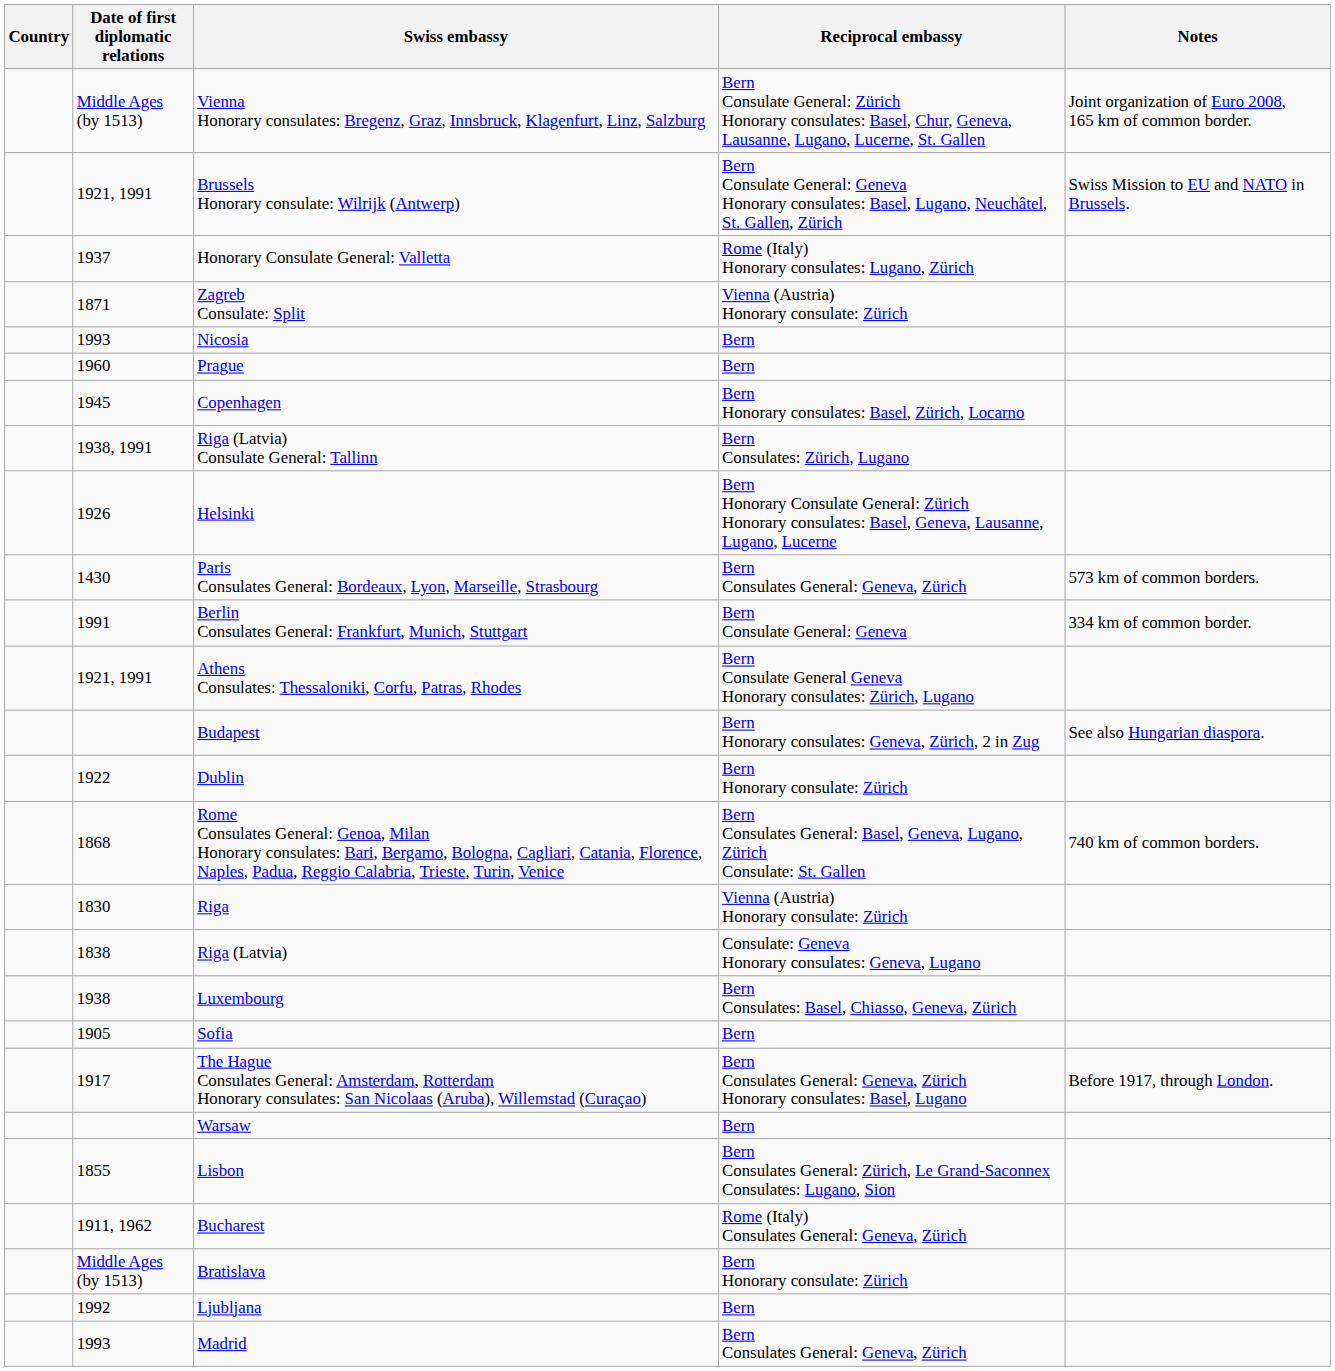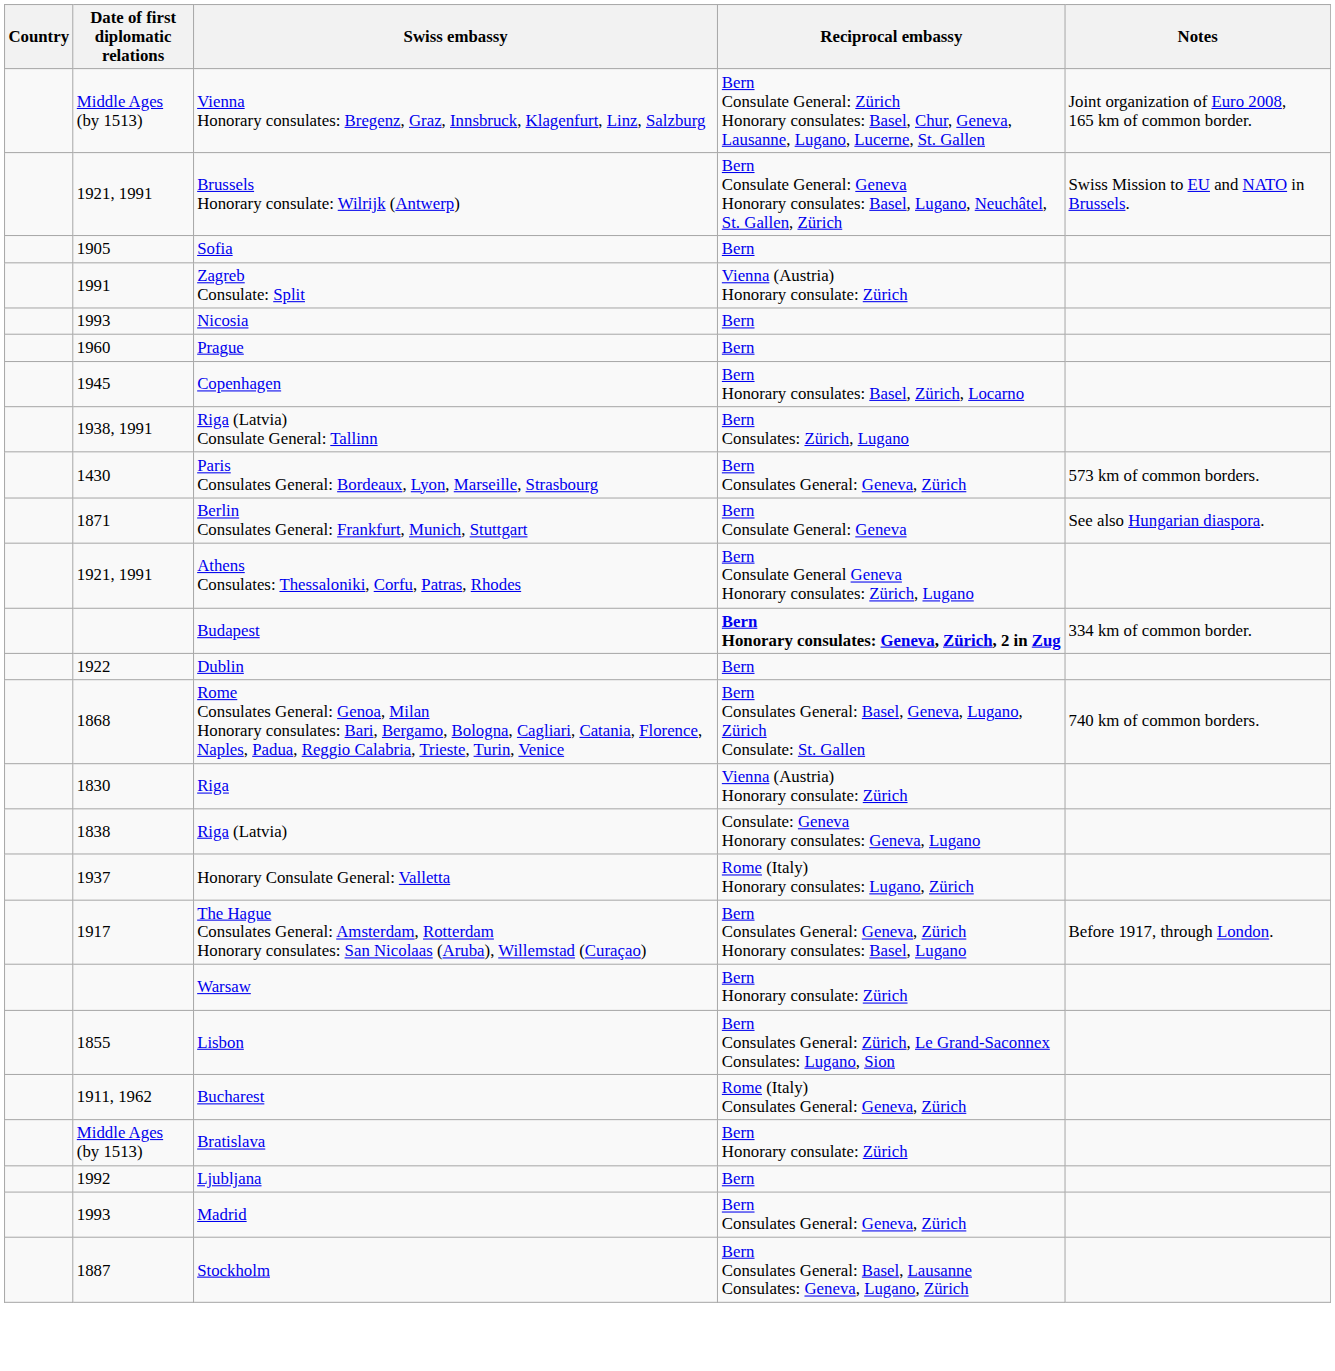 <table class="wikitable sortable" style="width:100%;">
 <tr>
 <th scope=col>Country</th>
 <th scope=col>Date of first<br>diplomatic relations</th>
 <th scope=col>Swiss embassy</th>
 <th scope=col>Reciprocal embassy</th>
 <th scope=col class=unsortable>Notes</th>
 </tr>
 <tr>
 <td> </td>
 <td> <a href='#'>Middle Ages</a><br>(by 1513)</td>
 <td> <a href='#'>Vienna</a><br>Honorary consulates: <a href='#'>Bregenz</a>, <a href='#'>Graz</a>, <a href='#'>Innsbruck</a>, <a href='#'>Klagenfurt</a>, <a href='#'>Linz</a>, <a href='#'>Salzburg</a></td>
 <td> <a href='#'>Bern</a><br>Consulate General: <a href='#'>Zürich</a><br>Honorary consulates: <a href='#'>Basel</a>, <a href='#'>Chur</a>, <a href='#'>Geneva</a>, <a href='#'>Lausanne</a>, <a href='#'>Lugano</a>, <a href='#'>Lucerne</a>, <a href='#'>St. Gallen</a></td>
 <td> Joint organization of <a href='#'>Euro 2008</a>, 165 km of common border.</td>
 </tr>
 <tr>
 <td> </td>
 <td>1921, 1991</td>
 <td> <a href='#'>Brussels</a><br>Honorary consulate: <a href='#'>Wilrijk</a> (<a href='#'>Antwerp</a>)</td>
 <td> <a href='#'>Bern</a><br>Consulate General: <a href='#'>Geneva</a><br>Honorary consulates: <a href='#'>Basel</a>, <a href='#'>Lugano</a>, <a href='#'>Neuchâtel</a>, <a href='#'>St. Gallen</a>, <a href='#'>Zürich</a></td>
 <td> Swiss Mission to <a href='#'>EU</a> and <a href='#'>NATO</a> in <a href='#'>Brussels</a>.</td>
 </tr>
 <tr>
 <td> </td>
-<td> 1937</td>
-<td> Honorary Consulate General: <a href='#'>Valletta</a></td>
-<td> <a href='#'>Rome</a> (Italy)<br>Honorary consulates: <a href='#'>Lugano</a>, <a href='#'>Zürich</a></td>
+<td> 1905</td>
+<td> <a href='#'>Sofia</a></td>
+<td> <a href='#'>Bern</a></td>
 <td></td>
 </tr>
 <tr>
 <td> </td>
-<td> 1871</td>
+<td> 1991</td>
 <td> <a href='#'>Zagreb</a><br>Consulate: <a href='#'>Split</a></td>
 <td> <a href='#'>Vienna</a> (Austria)<br>Honorary consulate: <a href='#'>Zürich</a></td>
 <td></td>
 </tr>
 <tr>
 <td> </td>
 <td> 1993</td>
 <td> <a href='#'>Nicosia</a></td>
 <td> <a href='#'>Bern</a></td>
 <td></td>
 </tr>
 <tr>
 <td>  </td>
 <td> 1960</td>
 <td> <a href='#'>Prague</a></td>
 <td>  <a href='#'>Bern</a></td>
 <td></td>
 </tr>
 <tr>
 <td>  </td>
 <td> 1945</td>
 <td>  <a href='#'>Copenhagen</a></td>
 <td> <a href='#'>Bern</a><br>Honorary consulates: <a href='#'>Basel</a>, <a href='#'>Zürich</a>, <a href='#'>Locarno</a></td>
 <td> </td>
 </tr>
 <tr>
 <td>  </td>
 <td> 1938, 1991</td>
 <td> <a href='#'>Riga</a> (Latvia)<br>Consulate General: <a href='#'>Tallinn</a></td>
 <td> <a href='#'>Bern</a><br>Consulates: <a href='#'>Zürich</a>, <a href='#'>Lugano</a></td>
 <td></td>
 </tr>
 <tr>
 <td> </td>
-<td> 1926</td>
-<td> <a href='#'>Helsinki</a></td>
-<td> <a href='#'>Bern</a><br>Honorary Consulate General: <a href='#'>Zürich</a><br>Honorary consulates: <a href='#'>Basel</a>, <a href='#'>Geneva</a>, <a href='#'>Lausanne</a>, <a href='#'>Lugano</a>, <a href='#'>Lucerne</a></td>
-<td></td>
-</tr>
-<tr>
-<td> </td>
 <td> 1430</td>
 <td> <a href='#'>Paris</a><br>Consulates General: <a href='#'>Bordeaux</a>, <a href='#'>Lyon</a>, <a href='#'>Marseille</a>, <a href='#'>Strasbourg</a></td>
 <td> <a href='#'>Bern</a><br>Consulates General: <a href='#'>Geneva</a>, <a href='#'>Zürich</a></td>
 <td>573 km of common borders.</td>
 </tr>
 <tr>
 <td> </td>
-<td> 1991</td>
+<td> 1871</td>
 <td> <a href='#'>Berlin</a><br>Consulates General: <a href='#'>Frankfurt</a>, <a href='#'>Munich</a>, <a href='#'>Stuttgart</a></td>
 <td> <a href='#'>Bern</a><br>Consulate General: <a href='#'>Geneva</a></td>
-<td>334 km of common border.</td>
+<td>See also <a href='#'>Hungarian diaspora</a>.</td>
 </tr>
 <tr>
 <td> </td>
 <td> 1921, 1991</td>
 <td> <a href='#'>Athens</a><br>Consulates: <a href='#'>Thessaloniki</a>, <a href='#'>Corfu</a>, <a href='#'>Patras</a>, <a href='#'>Rhodes</a></td>
 <td> <a href='#'>Bern</a><br>Consulate General <a href='#'>Geneva</a><br>Honorary consulates: <a href='#'>Zürich</a>, <a href='#'>Lugano</a></td>
 <td></td>
 </tr>
 <tr>
 <td> </td>
 <td></td>
 <td> <a href='#'>Budapest</a></td>
-<td> <a href='#'>Bern</a><br>Honorary consulates: <a href='#'>Geneva</a>, <a href='#'>Zürich</a>, 2 in <a href='#'>Zug</a></td>
-<td>See also <a href='#'>Hungarian diaspora</a>.</td>
+<td><strong> <a href='#'>Bern</a><br>Honorary consulates: <a href='#'>Geneva</a>, <a href='#'>Zürich</a>, 2 in <a href='#'>Zug</a></strong></td>
+<td>334 km of common border.</td>
 </tr>
 <tr>
 <td> </td>
 <td> 1922</td>
 <td> <a href='#'>Dublin</a></td>
-<td> <a href='#'>Bern</a><br>Honorary consulate: <a href='#'>Zürich</a></td>
+<td><a href='#'>Bern</a></td>
 <td></td>
 </tr>
 <tr>
 <td> </td>
 <td> 1868</td>
 <td> <a href='#'>Rome</a><br> Consulates General: <a href='#'>Genoa</a>, <a href='#'>Milan</a><br>Honorary consulates: <a href='#'>Bari</a>, <a href='#'>Bergamo</a>, <a href='#'>Bologna</a>, <a href='#'>Cagliari</a>, <a href='#'>Catania</a>, <a href='#'>Florence</a>, <a href='#'>Naples</a>, <a href='#'>Padua</a>, <a href='#'>Reggio Calabria</a>, <a href='#'>Trieste</a>, <a href='#'>Turin</a>, <a href='#'>Venice</a></td>
 <td> <a href='#'>Bern</a><br>Consulates General: <a href='#'>Basel</a>, <a href='#'>Geneva</a>, <a href='#'>Lugano</a>, <a href='#'>Zürich</a><br>Consulate: <a href='#'>St. Gallen</a></td>
 <td> 740 km of common borders.</td>
 </tr>
 <tr>
 <td></td>
 <td> 1830</td>
 <td> <a href='#'>Riga</a></td>
 <td> <a href='#'>Vienna</a> (Austria)<br>Honorary consulate: <a href='#'>Zürich</a></td>
 <td></td>
 </tr>
 <tr>
 <td></td>
 <td> 1838</td>
 <td> <a href='#'>Riga</a> (Latvia)</td>
 <td> Consulate: <a href='#'>Geneva</a><br>Honorary consulates: <a href='#'>Geneva</a>, <a href='#'>Lugano</a></td>
 <td></td>
 </tr>
 <tr>
 <td> </td>
-<td> 1938</td>
-<td> <a href='#'>Luxembourg</a></td>
-<td> <a href='#'>Bern</a><br>Consulates: <a href='#'>Basel</a>, <a href='#'>Chiasso</a>, <a href='#'>Geneva</a>, <a href='#'>Zürich</a></td>
-<td></td>
-</tr>
-<tr>
-<td> </td>
-<td> 1905</td>
-<td> <a href='#'>Sofia</a></td>
-<td> <a href='#'>Bern</a></td>
+<td> 1937</td>
+<td> Honorary Consulate General: <a href='#'>Valletta</a></td>
+<td> <a href='#'>Rome</a> (Italy)<br>Honorary consulates: <a href='#'>Lugano</a>, <a href='#'>Zürich</a></td>
 <td></td>
 </tr>
 <tr>
 <td> </td>
 <td> 1917</td>
 <td> <a href='#'>The Hague</a><br>Consulates General: <a href='#'>Amsterdam</a>, <a href='#'>Rotterdam</a><br>Honorary consulates: <a href='#'>San Nicolaas</a> (<a href='#'>Aruba</a>), <a href='#'>Willemstad</a> (<a href='#'>Curaçao</a>)</td>
 <td> <a href='#'>Bern</a><br> Consulates General: <a href='#'>Geneva</a>, <a href='#'>Zürich</a><br>Honorary consulates: <a href='#'>Basel</a>, <a href='#'>Lugano</a></td>
 <td> Before 1917, through <a href='#'>London</a>.</td>
 </tr>
 <tr>
 <td> </td>
 <td></td>
 <td><a href='#'>Warsaw</a></td>
-<td><a href='#'>Bern</a></td>
+<td> <a href='#'>Bern</a><br>Honorary consulate: <a href='#'>Zürich</a></td>
 <td></td>
 </tr>
 <tr>
 <td> </td>
 <td> 1855</td>
 <td> <a href='#'>Lisbon</a></td>
 <td> <a href='#'>Bern</a><br>Consulates General: <a href='#'>Zürich</a>, <a href='#'>Le Grand-Saconnex</a><br>Consulates: <a href='#'>Lugano</a>, <a href='#'>Sion</a></td>
 <td></td>
 </tr>
 <tr>
 <td> </td>
 <td> 1911, 1962</td>
 <td> <a href='#'>Bucharest</a></td>
 <td> <a href='#'>Rome</a> (Italy)<br>Consulates General: <a href='#'>Geneva</a>, <a href='#'>Zürich</a></td>
 <td></td>
 </tr>
 <tr>
 <td> </td>
 <td> <a href='#'>Middle Ages</a><br>(by 1513)</td>
 <td> <a href='#'>Bratislava</a></td>
 <td> <a href='#'>Bern</a><br>Honorary consulate: <a href='#'>Zürich</a></td>
 <td></td>
 </tr>
 <tr>
 <td> </td>
 <td> 1992</td>
 <td> <a href='#'>Ljubljana</a></td>
 <td> <a href='#'>Bern</a></td>
 <td></td>
 </tr>
 <tr>
 <td> </td>
 <td> 1993</td>
 <td> <a href='#'>Madrid</a></td>
 <td> <a href='#'>Bern</a><br> Consulates General: <a href='#'>Geneva</a>, <a href='#'>Zürich</a><br></td>
 <td></td>
 </tr>
+<tr>
+<td> </td>
+<td> 1887</td>
+<td> <a href='#'>Stockholm</a></td>
+<td><a href='#'>Bern</a><br>Consulates General: <a href='#'>Basel</a>, <a href='#'>Lausanne</a><br>Consulates: <a href='#'>Geneva</a>, <a href='#'>Lugano</a>, <a href='#'>Zürich</a></td>
+<td></td>
+</tr>
 </table>
